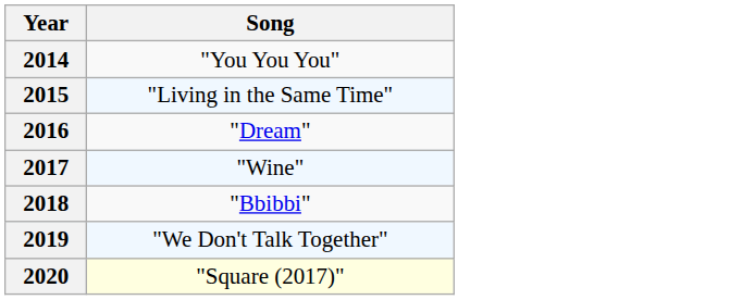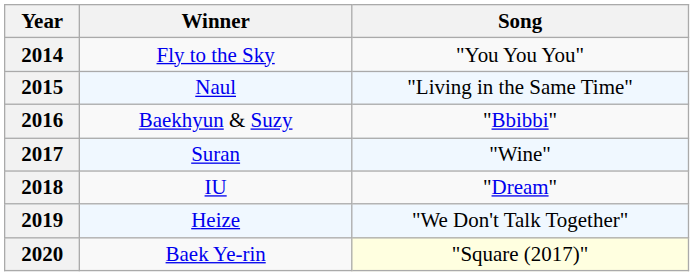 <table class="wikitable plainrowheaders" style="text-align: center">
 <tr>
 <th scope="col" width="50">Year</th>
+<th scope="col" width="200">Winner</th>
 <th scope="col" width="250">Song</th>
 </tr>
 <tr>
 <th scope="row" style="text-align:center;">2014</th>
+<td><a href='#'>Fly to the Sky</a></td>
 <td>"You You You"</td>
 </tr>
 <tr style="background:#F0F8FF">
 <th scope="row" style="text-align:center;">2015</th>
+<td><a href='#'>Naul</a></td>
 <td>"Living in the Same Time"</td>
 </tr>
 <tr>
 <th scope="row" style="text-align:center;">2016</th>
-<td>"<a href='#'>Dream</a>"</td>
+<td><a href='#'>Baekhyun</a> & <a href='#'>Suzy</a></td>
+<td>"<a href='#'>Bbibbi</a>"</td>
 </tr>
 <tr style="background:#F0F8FF">
 <th scope="row" style="text-align:center;">2017</th>
+<td><a href='#'>Suran</a></td>
 <td>"Wine"</td>
 </tr>
 <tr>
 <th scope="row" style="text-align:center;">2018</th>
-<td>"<a href='#'>Bbibbi</a>"</td>
+<td><a href='#'>IU</a></td>
+<td>"<a href='#'>Dream</a>"</td>
 </tr>
 <tr style="background:#F0F8FF">
 <th scope="row" style="text-align:center;">2019</th>
+<td><a href='#'>Heize</a></td>
 <td>"We Don't Talk Together"</td>
 </tr>
 <tr>
 <th scope="row" style="text-align:center;">2020</th>
+<td><a href='#'>Baek Ye-rin</a></td>
 <td style="background: lightyellow;">"Square (2017)"</td>
 </tr>
 </table>
